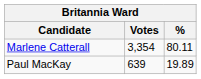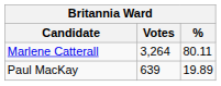 <table class="wikitable">
 <tr>
 <th colspan="3">Britannia Ward</th>
 </tr>
 <tr>
 <th style="width: 170px">Candidate</th>
 <th style="width: 50px">Votes</th>
 <th style="width: 40px">%</th>
 </tr>
 <tr>
 <td><a href='#'>Marlene Catterall</a></td>
-<td>3,354</td>
+<td>3,264</td>
 <td>80.11</td>
 </tr>
 <tr>
 <td>Paul MacKay</td>
 <td>639</td>
 <td>19.89</td>
 </tr>
 </table>
